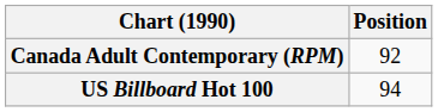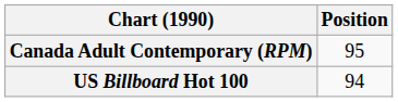 <table class="wikitable plainrowheaders" style="text-align:center">
 <tr>
 <th>Chart (1990)</th>
 <th>Position</th>
 </tr>
 <tr>
 <th scope="row">Canada Adult Contemporary (<em>RPM</em>)</th>
-<td>92</td>
+<td>95</td>
 </tr>
 <tr>
 <th scope="row">US <em>Billboard</em> Hot 100</th>
 <td>94</td>
 </tr>
 </table>
